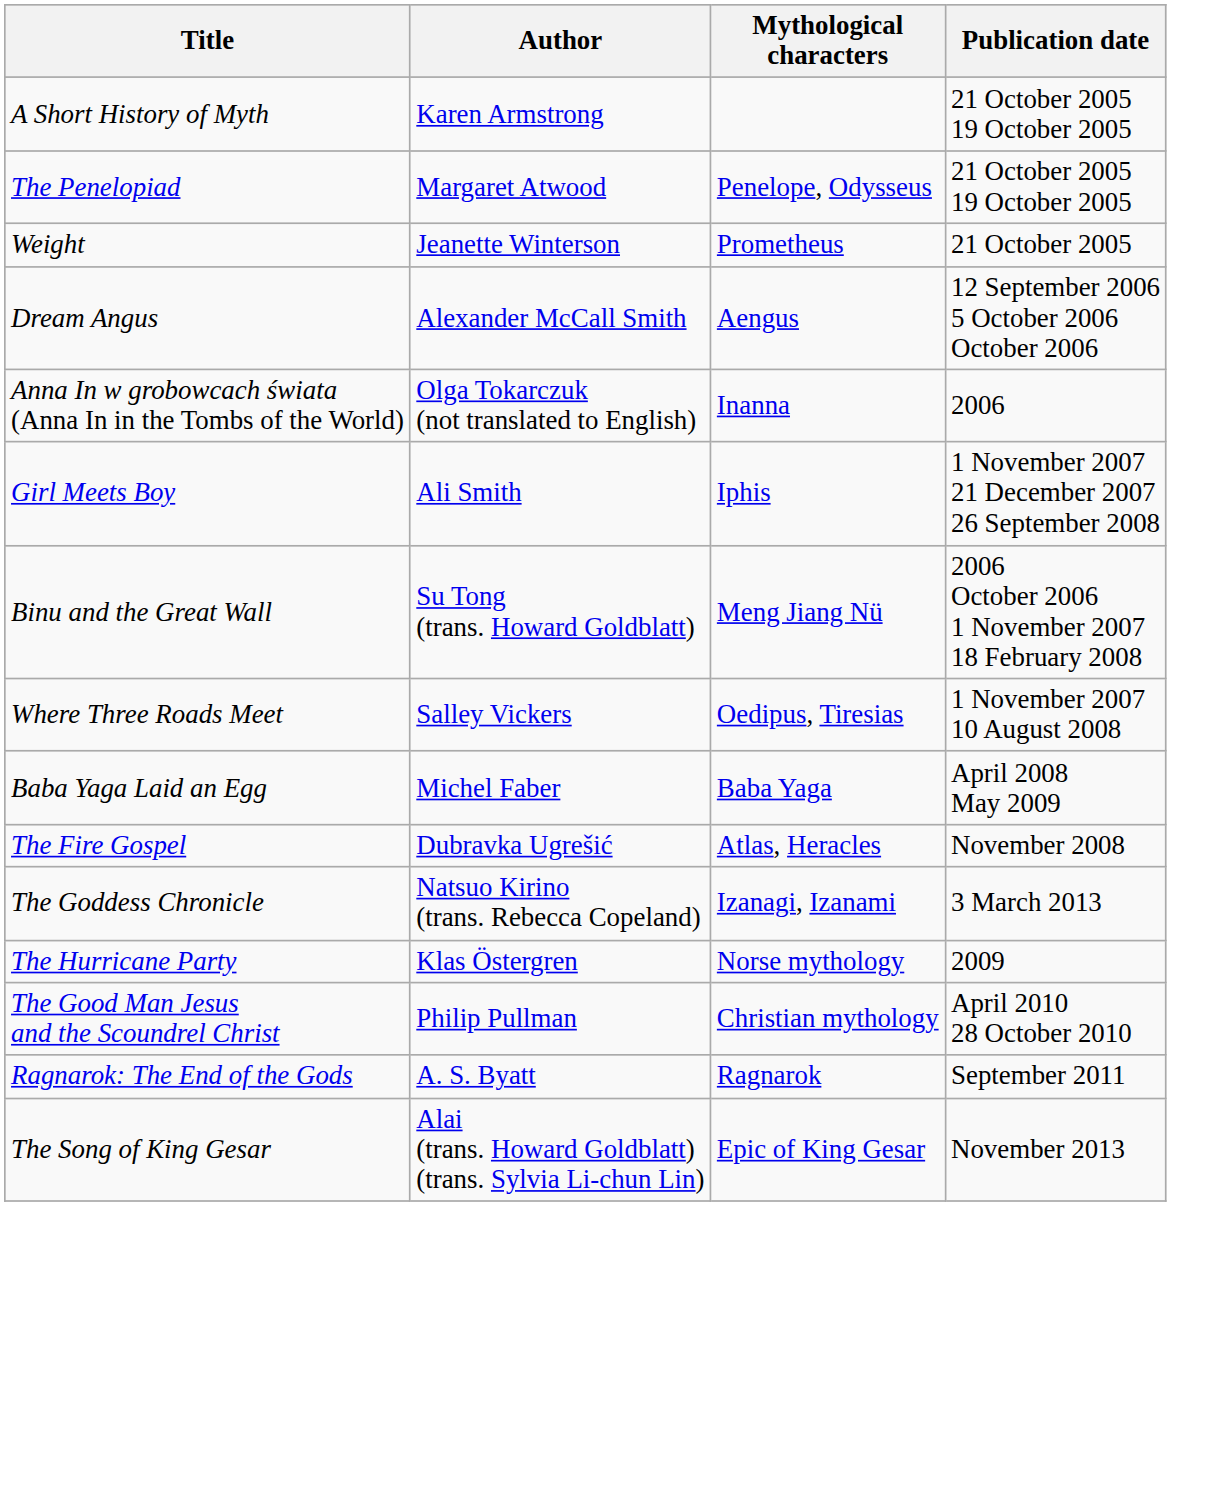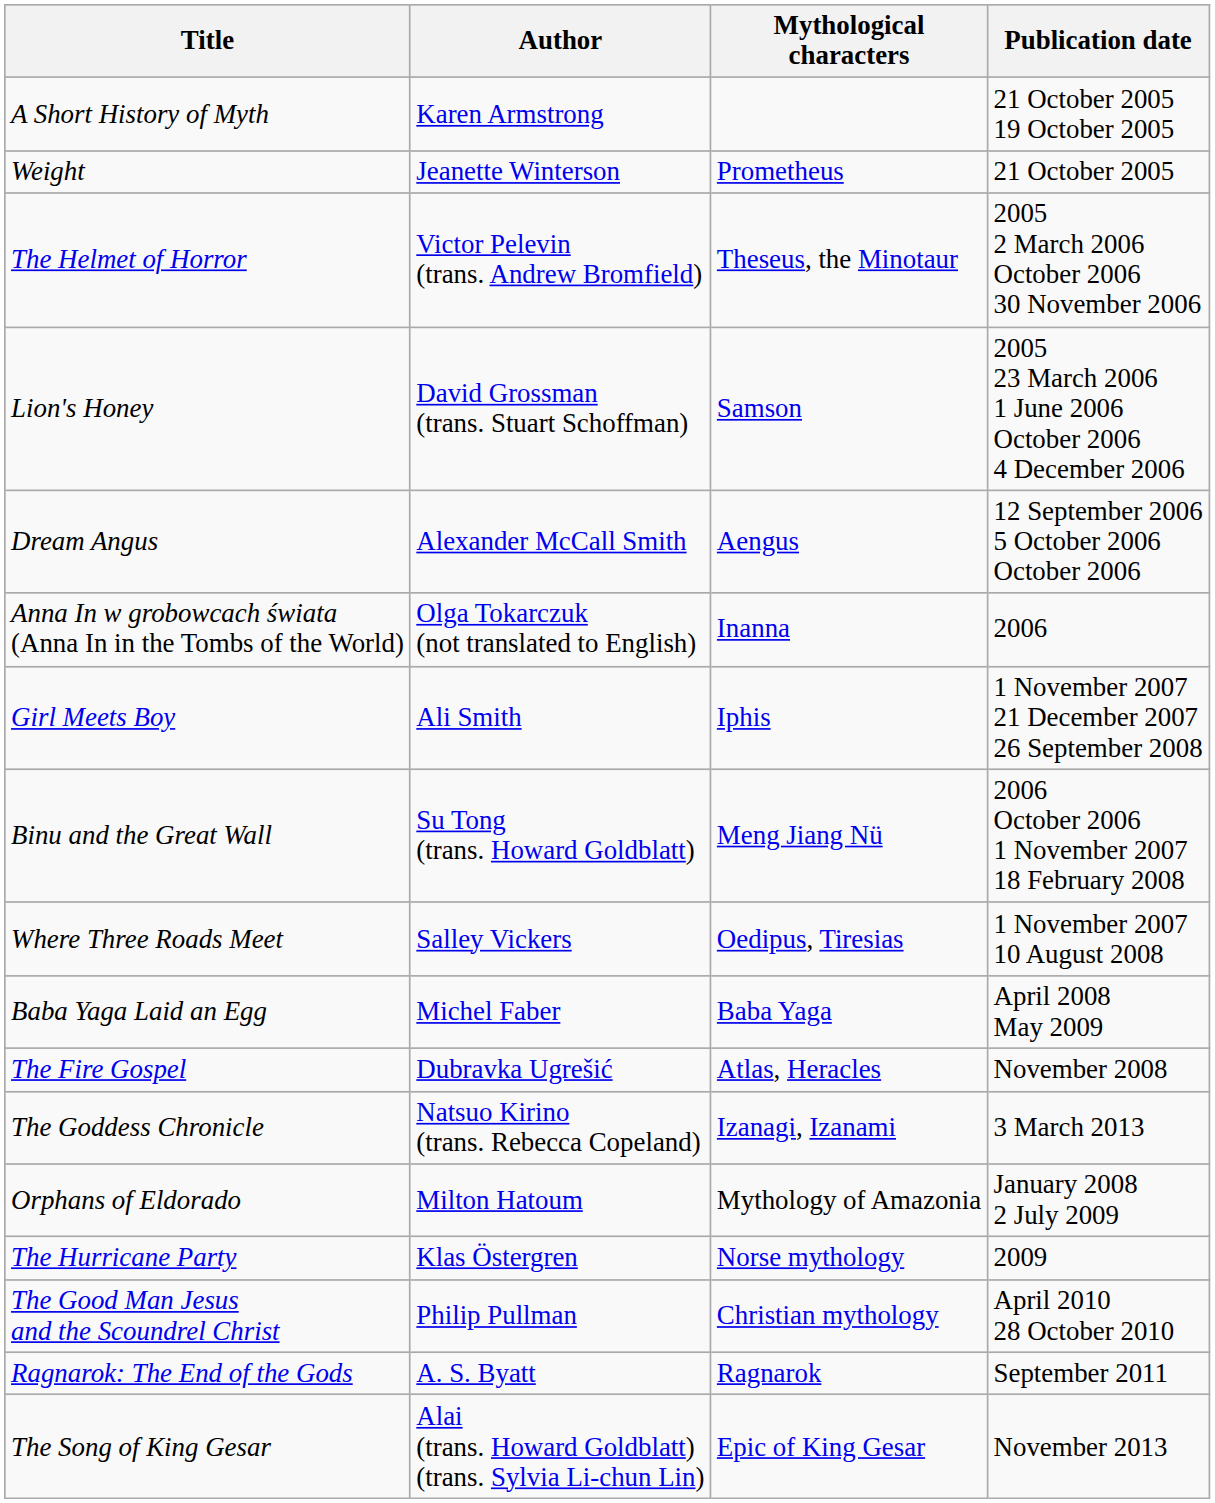 <table class="wikitable">
 <tr>
 <th>Title</th>
 <th>Author</th>
 <th>Mythological <br> characters</th>
 <th>Publication date</th>
 </tr>
 <tr>
 <td><em>A Short History of Myth</em></td>
 <td><a href='#'>Karen Armstrong</a></td>
 <td></td>
 <td> 21 October 2005<br> 19 October 2005</td>
 </tr>
 <tr>
-<td><em><a href='#'>The Penelopiad</a></em></td>
-<td><a href='#'>Margaret Atwood</a></td>
-<td><a href='#'>Penelope</a>, <a href='#'>Odysseus</a></td>
-<td> 21 October 2005<br> 19 October 2005</td>
-</tr>
-<tr>
 <td><em>Weight</em></td>
 <td><a href='#'>Jeanette Winterson</a></td>
 <td><a href='#'>Prometheus</a></td>
 <td> 21 October 2005</td>
+</tr>
+<tr>
+<td><em><a href='#'>The Helmet of Horror</a></em></td>
+<td><a href='#'>Victor Pelevin</a><br>(trans. <a href='#'>Andrew Bromfield</a>)</td>
+<td><a href='#'>Theseus</a>, the <a href='#'>Minotaur</a></td>
+<td> 2005<br> 2 March 2006<br> October 2006<br> 30 November 2006</td>
+</tr>
+<tr>
+<td><em>Lion's Honey</em></td>
+<td><a href='#'>David Grossman</a><br>(trans. Stuart Schoffman)</td>
+<td><a href='#'>Samson</a></td>
+<td> 2005<br> 23 March 2006<br> 1 June 2006<br> October 2006<br> 4 December 2006</td>
 </tr>
 <tr>
 <td><em>Dream Angus</em></td>
 <td><a href='#'>Alexander McCall Smith</a></td>
 <td><a href='#'>Aengus</a></td>
 <td> 12 September 2006<br> 5 October 2006<br> October 2006</td>
 </tr>
 <tr>
 <td><em>Anna In w grobowcach świata</em> <br> (Anna In in the Tombs of the World)</td>
 <td><a href='#'>Olga Tokarczuk</a> <br> (not translated to English)</td>
 <td><a href='#'>Inanna</a></td>
 <td> 2006</td>
 </tr>
 <tr>
 <td><em><a href='#'>Girl Meets Boy</a></em></td>
 <td><a href='#'>Ali Smith</a></td>
 <td><a href='#'>Iphis</a></td>
 <td> 1 November 2007<br> 21 December 2007<br> 26 September 2008</td>
 </tr>
 <tr>
 <td><em>Binu and the Great Wall</em></td>
 <td><a href='#'>Su Tong</a><br>(trans. <a href='#'>Howard Goldblatt</a>)</td>
 <td><a href='#'>Meng Jiang Nü</a></td>
 <td> 2006<br> October 2006<br> 1 November 2007<br> 18 February 2008</td>
 </tr>
 <tr>
 <td><em>Where Three Roads Meet</em></td>
 <td><a href='#'>Salley Vickers</a></td>
 <td><a href='#'>Oedipus</a>, <a href='#'>Tiresias</a></td>
 <td> 1 November 2007<br> 10 August 2008</td>
 </tr>
 <tr>
 <td><em>Baba Yaga Laid an Egg</em></td>
 <td><a href='#'>Michel Faber</a></td>
 <td><a href='#'>Baba Yaga</a></td>
 <td> April 2008<br> May 2009</td>
 </tr>
 <tr>
 <td><em><a href='#'>The Fire Gospel</a></em></td>
 <td><a href='#'>Dubravka Ugrešić</a></td>
 <td><a href='#'>Atlas</a>, <a href='#'>Heracles</a></td>
 <td> November 2008<br></td>
 </tr>
 <tr>
 <td><em>The Goddess Chronicle</em></td>
 <td><a href='#'>Natsuo Kirino</a><br>(trans. Rebecca Copeland)</td>
 <td><a href='#'>Izanagi</a>, <a href='#'>Izanami</a></td>
 <td> 3 March 2013</td>
 </tr>
 <tr>
+<td><em>Orphans of Eldorado</em></td>
+<td><a href='#'>Milton Hatoum</a></td>
+<td>Mythology of Amazonia</td>
+<td> January 2008<br> 2 July 2009</td>
+</tr>
+<tr>
 <td><em><a href='#'>The Hurricane Party</a></em></td>
 <td><a href='#'>Klas Östergren</a></td>
 <td><a href='#'>Norse mythology</a></td>
 <td>2009</td>
 </tr>
 <tr>
 <td><em><a href='#'>The Good Man Jesus <br> and the Scoundrel Christ</a></em></td>
 <td><a href='#'>Philip Pullman</a></td>
 <td><a href='#'>Christian mythology</a></td>
 <td>April 2010<br> 28 October 2010</td>
 </tr>
 <tr>
 <td><em><a href='#'>Ragnarok: The End of the Gods</a></em></td>
 <td><a href='#'>A. S. Byatt</a></td>
 <td><a href='#'>Ragnarok</a></td>
 <td> September 2011</td>
 </tr>
 <tr>
 <td><em>The Song of King Gesar</em></td>
 <td><a href='#'>Alai</a><br>(trans. <a href='#'>Howard Goldblatt</a>)<br>(trans. <a href='#'>Sylvia Li-chun Lin</a>)</td>
 <td><a href='#'>Epic of King Gesar</a></td>
 <td> November 2013</td>
 </tr>
 </table>
